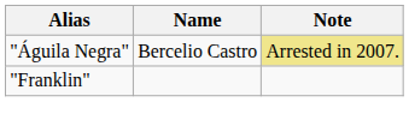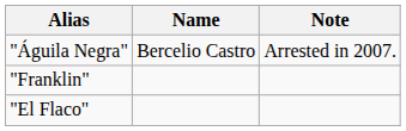 <table class="wikitable">
 <tr>
 <th>Alias</th>
 <th>Name</th>
 <th>Note</th>
 </tr>
 <tr>
 <td>"Águila Negra"</td>
 <td>Bercelio Castro</td>
-<td style="background: khaki;">Arrested in 2007.</td>
+<td>Arrested in 2007.</td>
 </tr>
 <tr>
 <td>"Franklin"</td>
 <td></td>
 <td></td>
 </tr>
+<tr>
+<td>"El Flaco"</td>
+<td></td>
+<td></td>
+</tr>
 </table>
